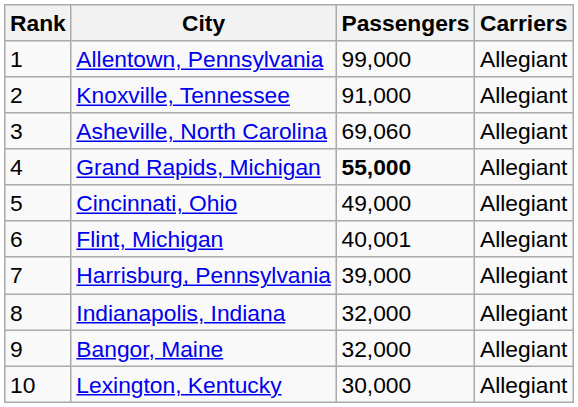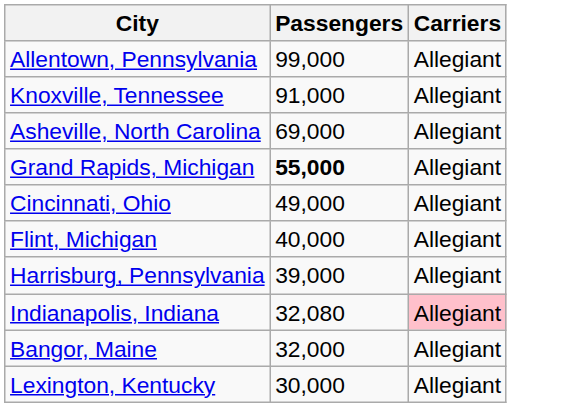 <table class="wikitable sortable" style="font-size: 95%" width= align=>
 <tr>
-<th>Rank</th>
 <th>City</th>
 <th>Passengers</th>
 <th>Carriers</th>
 </tr>
 <tr>
-<td>1</td>
 <td><a href='#'>Allentown, Pennsylvania</a></td>
 <td>99,000</td>
 <td>Allegiant</td>
 </tr>
 <tr>
-<td>2</td>
 <td><a href='#'>Knoxville, Tennessee</a></td>
 <td>91,000</td>
 <td>Allegiant</td>
 </tr>
 <tr>
-<td>3</td>
 <td><a href='#'>Asheville, North Carolina</a></td>
-<td>69,060</td>
+<td>69,000</td>
 <td>Allegiant</td>
 </tr>
 <tr>
-<td>4</td>
 <td><a href='#'>Grand Rapids, Michigan</a></td>
 <td><strong>55,000</strong></td>
 <td>Allegiant</td>
 </tr>
 <tr>
-<td>5</td>
 <td><a href='#'>Cincinnati, Ohio</a></td>
 <td>49,000</td>
 <td>Allegiant</td>
 </tr>
 <tr>
-<td>6</td>
 <td><a href='#'>Flint, Michigan</a></td>
-<td>40,001</td>
+<td>40,000</td>
 <td>Allegiant</td>
 </tr>
 <tr>
-<td>7</td>
 <td><a href='#'>Harrisburg, Pennsylvania</a></td>
 <td>39,000</td>
 <td>Allegiant</td>
 </tr>
 <tr>
-<td>8</td>
 <td><a href='#'>Indianapolis, Indiana</a></td>
-<td>32,000</td>
-<td>Allegiant</td>
+<td>32,080</td>
+<td style="background: pink;">Allegiant</td>
 </tr>
 <tr>
-<td>9</td>
 <td><a href='#'>Bangor, Maine</a></td>
 <td>32,000</td>
 <td>Allegiant</td>
 </tr>
 <tr>
-<td>10</td>
 <td><a href='#'>Lexington, Kentucky</a></td>
 <td>30,000</td>
 <td>Allegiant</td>
 </tr>
 </table>
